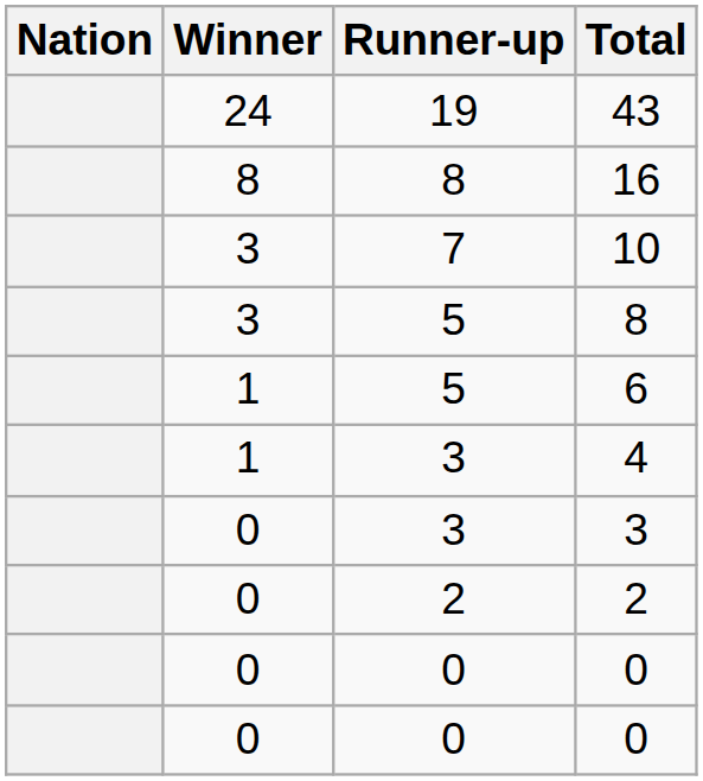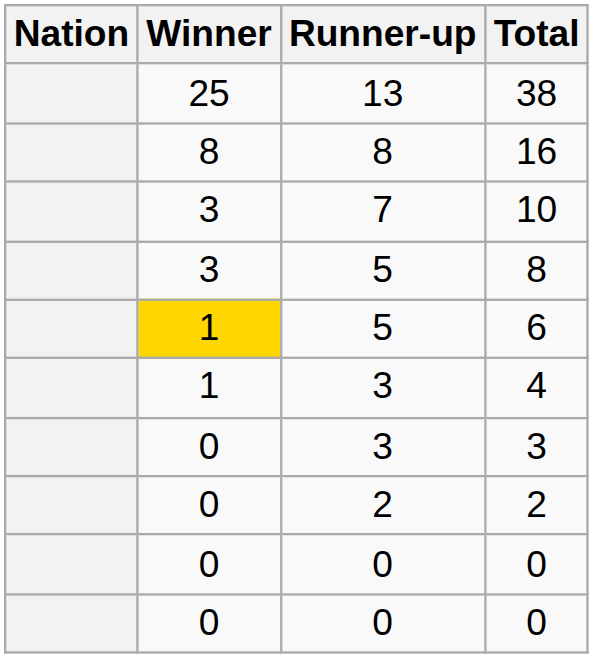 <table class="wikitable plainrowheaders sortable">
 <tr>
 <th scope="col">Nation</th>
 <th scope="col">Winner</th>
 <th scope="col">Runner-up</th>
 <th scope="col">Total</th>
 </tr>
 <tr>
 <th scope=row></th>
-<td align=center>24</td>
-<td align=center>19</td>
-<td align=center>43</td>
+<td align=center>25</td>
+<td align=center>13</td>
+<td align=center>38</td>
 </tr>
 <tr>
 <th scope=row></th>
 <td align=center>8</td>
 <td align=center>8</td>
 <td align=center>16</td>
 </tr>
 <tr>
 <th scope=row></th>
 <td align=center>3</td>
 <td align=center>7</td>
 <td align=center>10</td>
 </tr>
 <tr>
 <th scope=row></th>
 <td align=center>3</td>
 <td align=center>5</td>
 <td align=center>8</td>
 </tr>
 <tr>
 <th scope=row></th>
-<td align=center>1</td>
+<td align=center style="background: gold;">1</td>
 <td align=center>5</td>
 <td align=center>6</td>
 </tr>
 <tr>
 <th scope=row></th>
 <td align=center>1</td>
 <td align=center>3</td>
 <td align=center>4</td>
 </tr>
 <tr>
 <th scope=row></th>
 <td align=center>0</td>
 <td align=center>3</td>
 <td align=center>3</td>
 </tr>
 <tr>
 <th scope=row></th>
 <td align=center>0</td>
 <td align=center>2</td>
 <td align=center>2</td>
 </tr>
 <tr>
 <th scope=row></th>
 <td align=center>0</td>
 <td align=center>0</td>
 <td align=center>0</td>
 </tr>
 <tr>
 <th scope=row></th>
 <td align=center>0</td>
 <td align=center>0</td>
 <td align=center>0</td>
 </tr>
 </table>
